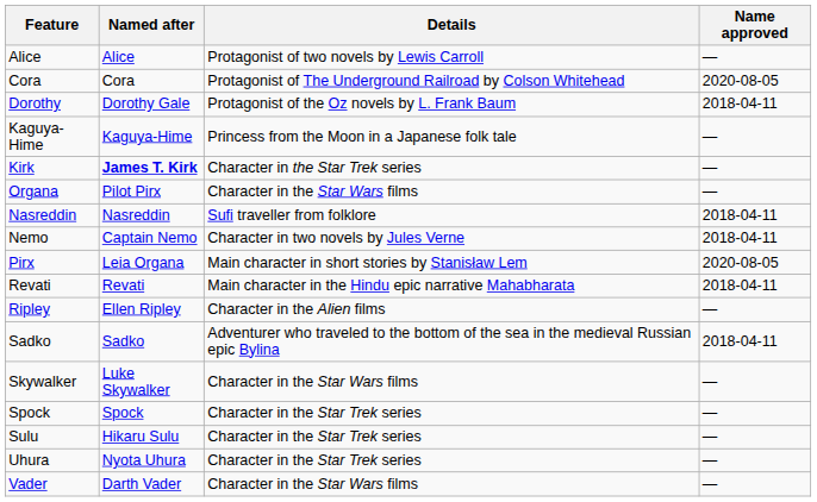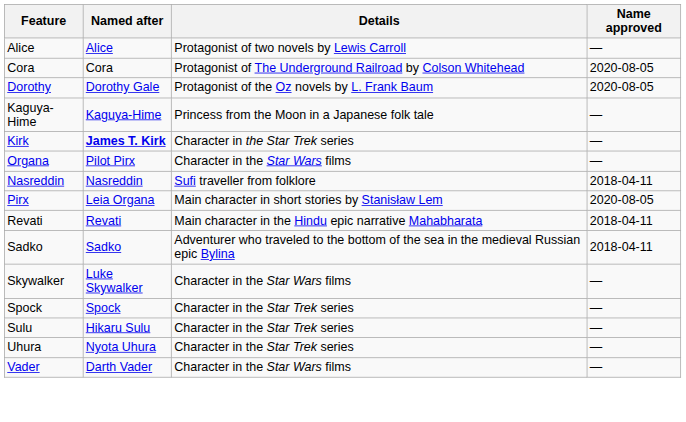 <table class="wikitable">
 <tr>
 <th>Feature</th>
 <th>Named after</th>
 <th>Details</th>
 <th>Name approved<br></th>
 </tr>
 <tr>
 <td>Alice</td>
 <td><a href='#'>Alice</a></td>
 <td>Protagonist of two novels by <a href='#'>Lewis Carroll</a></td>
 <td>—</td>
 </tr>
 <tr>
 <td>Cora</td>
 <td>Cora</td>
 <td>Protagonist of <a href='#'>The Underground Railroad</a> by <a href='#'>Colson Whitehead</a></td>
 <td>2020-08-05</td>
 </tr>
 <tr>
 <td><a href='#'>Dorothy</a></td>
 <td><a href='#'>Dorothy Gale</a></td>
 <td>Protagonist of the <a href='#'>Oz</a> novels by <a href='#'>L. Frank Baum</a></td>
-<td>2018-04-11</td>
+<td>2020-08-05</td>
 </tr>
 <tr>
 <td>Kaguya-Hime</td>
 <td><a href='#'>Kaguya-Hime</a></td>
 <td>Princess from the Moon in a Japanese folk tale</td>
 <td>—</td>
 </tr>
 <tr>
 <td><a href='#'>Kirk</a></td>
 <td><strong><a href='#'>James T. Kirk</a></strong></td>
 <td>Character in <em>the Star Trek</em> series</td>
 <td>—</td>
 </tr>
 <tr>
 <td><a href='#'>Organa</a></td>
 <td><a href='#'>Pilot Pirx</a></td>
 <td>Character in the <em><a href='#'>Star Wars</a></em> films</td>
 <td>—</td>
 </tr>
 <tr>
 <td><a href='#'>Nasreddin</a></td>
 <td><a href='#'>Nasreddin</a></td>
 <td><a href='#'>Sufi</a> traveller from folklore</td>
 <td>2018-04-11</td>
 </tr>
 <tr>
-<td>Nemo</td>
-<td><a href='#'>Captain Nemo</a></td>
-<td>Character in two novels by <a href='#'>Jules Verne</a></td>
-<td>2018-04-11</td>
-</tr>
-<tr>
 <td><a href='#'>Pirx</a></td>
 <td><a href='#'>Leia Organa</a></td>
 <td>Main character in short stories by <a href='#'>Stanisław Lem</a></td>
 <td>2020-08-05</td>
 </tr>
 <tr>
 <td>Revati</td>
 <td><a href='#'>Revati</a></td>
 <td>Main character in the <a href='#'>Hindu</a> epic narrative <a href='#'>Mahabharata</a></td>
 <td>2018-04-11</td>
-</tr>
-<tr>
-<td><a href='#'>Ripley</a></td>
-<td><a href='#'>Ellen Ripley</a></td>
-<td>Character in the <em>Alien</em> films</td>
-<td>—</td>
 </tr>
 <tr>
 <td>Sadko</td>
 <td><a href='#'>Sadko</a></td>
 <td>Adventurer who traveled to the bottom of the sea in the medieval Russian epic <a href='#'>Bylina</a></td>
 <td>2018-04-11</td>
 </tr>
 <tr>
 <td>Skywalker</td>
 <td><a href='#'>Luke Skywalker</a></td>
 <td>Character in the <em>Star Wars</em> films</td>
 <td>—</td>
 </tr>
 <tr>
 <td>Spock</td>
 <td><a href='#'>Spock</a></td>
 <td>Character in the <em>Star Trek</em> series</td>
 <td>—</td>
 </tr>
 <tr>
 <td>Sulu</td>
 <td><a href='#'>Hikaru Sulu</a></td>
 <td>Character in the <em>Star Trek</em> series</td>
 <td>—</td>
 </tr>
 <tr>
 <td>Uhura</td>
 <td><a href='#'>Nyota Uhura</a></td>
 <td>Character in the <em>Star Trek</em> series</td>
 <td>—</td>
 </tr>
 <tr>
 <td><a href='#'>Vader</a></td>
 <td><a href='#'>Darth Vader</a></td>
 <td>Character in the <em>Star Wars</em> films</td>
 <td>—</td>
 </tr>
 </table>
